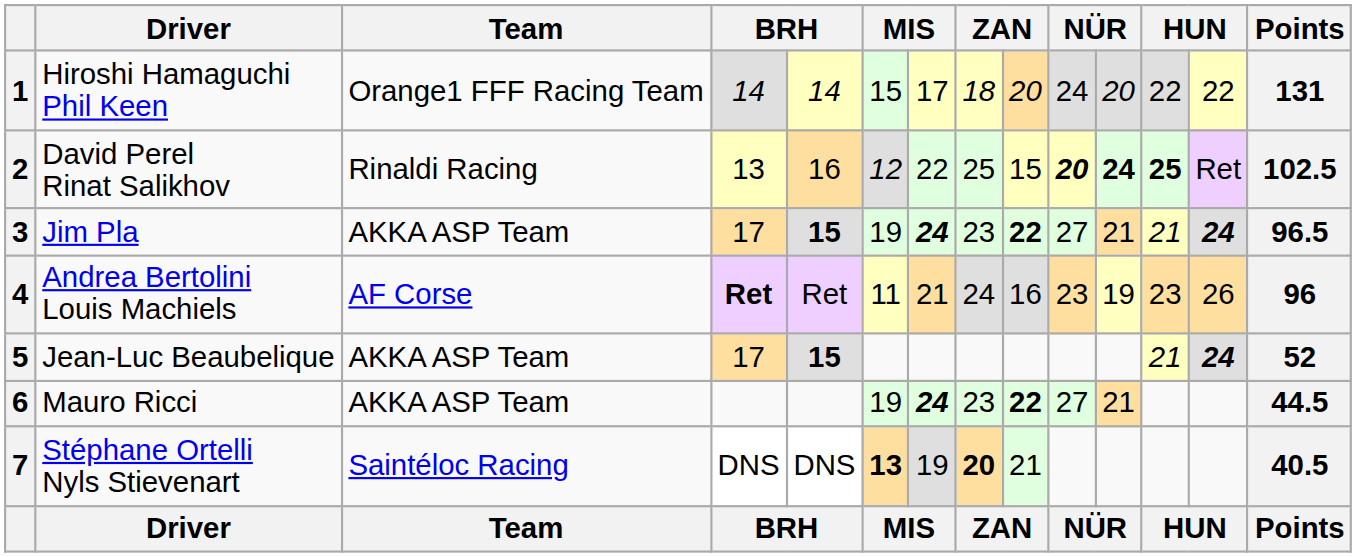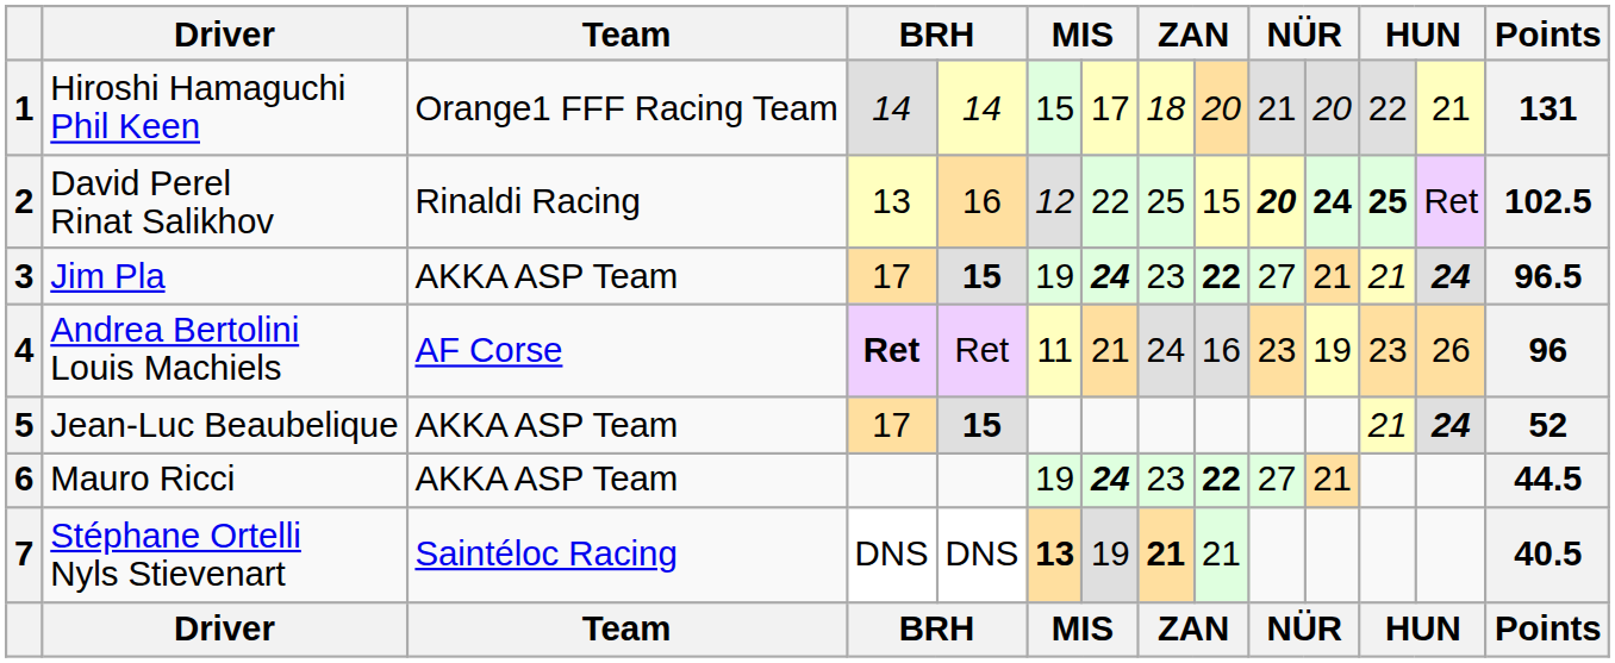 <table class="wikitable" style="font-size: 85%; text-align:center;">
 <tr>
 <th></th>
 <th>Driver</th>
 <th>Team</th>
 <th colspan=2>BRH<br></th>
 <th colspan=2>MIS<br></th>
 <th colspan=2>ZAN<br></th>
 <th colspan=2>NÜR<br></th>
 <th colspan=2>HUN<br></th>
 <th>Points</th>
 </tr>
 <tr>
 <th>1</th>
 <td align=left> Hiroshi Hamaguchi<br> <a href='#'>Phil Keen</a></td>
 <td align=left> Orange1 FFF Racing Team</td>
 <td style="background:#DFDFDF;"><em>14</em></td>
 <td style="background:#FFFFBF;"><em>14</em></td>
 <td style="background:#DFFFDF;">15</td>
 <td style="background:#FFFFBF;">17</td>
 <td style="background:#FFFFBF;"><em>18</em></td>
 <td style="background:#FFDF9F;"><em>20</em></td>
-<td style="background:#DFDFDF;">24</td>
+<td style="background:#DFDFDF;">21</td>
 <td style="background:#DFDFDF;"><em>20</em></td>
 <td style="background:#DFDFDF;">22</td>
-<td style="background:#FFFFBF;">22</td>
+<td style="background:#FFFFBF;">21</td>
 <th>131</th>
 </tr>
 <tr>
 <th>2</th>
 <td align=left> David Perel<br> Rinat Salikhov</td>
 <td align=left> Rinaldi Racing</td>
 <td style="background:#FFFFBF;">13</td>
 <td style="background:#FFDF9F;">16</td>
 <td style="background:#DFDFDF;"><em>12</em></td>
 <td style="background:#DFFFDF;">22</td>
 <td style="background:#DFFFDF;">25</td>
 <td style="background:#FFFFBF;">15</td>
 <td style="background:#FFFFBF;"><strong><em>20</em></strong></td>
 <td style="background:#DFFFDF;"><strong>24</strong></td>
 <td style="background:#DFFFDF;"><strong>25</strong></td>
 <td style="background:#EFCFFF;">Ret</td>
 <th>102.5</th>
 </tr>
 <tr>
 <th>3</th>
 <td align=left> <a href='#'>Jim Pla</a></td>
 <td align=left> AKKA ASP Team</td>
 <td style="background:#FFDF9F;">17</td>
 <td style="background:#DFDFDF;"><strong>15</strong></td>
 <td style="background:#DFFFDF;">19</td>
 <td style="background:#DFFFDF;"><strong><em>24</em></strong></td>
 <td style="background:#DFFFDF;">23</td>
 <td style="background:#DFFFDF;"><strong>22</strong></td>
 <td style="background:#DFFFDF;">27</td>
 <td style="background:#FFDF9F;">21</td>
 <td style="background:#FFFFBF;"><em>21</em></td>
 <td style="background:#DFDFDF;"><strong><em>24</em></strong></td>
 <th>96.5</th>
 </tr>
 <tr>
 <th>4</th>
 <td align=left> <a href='#'>Andrea Bertolini</a><br> Louis Machiels</td>
 <td align=left> <a href='#'>AF Corse</a></td>
 <td style="background:#EFCFFF;"><strong>Ret</strong></td>
 <td style="background:#EFCFFF;">Ret</td>
 <td style="background:#FFFFBF;">11</td>
 <td style="background:#FFDF9F;">21</td>
 <td style="background:#DFDFDF;">24</td>
 <td style="background:#DFDFDF;">16</td>
 <td style="background:#FFDF9F;">23</td>
 <td style="background:#FFFFBF;">19</td>
 <td style="background:#FFDF9F;">23</td>
 <td style="background:#FFDF9F;">26</td>
 <th>96</th>
 </tr>
 <tr>
 <th>5</th>
 <td align=left> Jean-Luc Beaubelique</td>
 <td align=left> AKKA ASP Team</td>
 <td style="background:#FFDF9F;">17</td>
 <td style="background:#DFDFDF;"><strong>15</strong></td>
 <td></td>
 <td></td>
 <td></td>
 <td></td>
 <td></td>
 <td></td>
 <td style="background:#FFFFBF;"><em>21</em></td>
 <td style="background:#DFDFDF;"><strong><em>24</em></strong></td>
 <th>52</th>
 </tr>
 <tr>
 <th>6</th>
 <td align=left> Mauro Ricci</td>
 <td align=left> AKKA ASP Team</td>
 <td></td>
 <td></td>
 <td style="background:#DFFFDF;">19</td>
 <td style="background:#DFFFDF;"><strong><em>24</em></strong></td>
 <td style="background:#DFFFDF;">23</td>
 <td style="background:#DFFFDF;"><strong>22</strong></td>
 <td style="background:#DFFFDF;">27</td>
 <td style="background:#FFDF9F;">21</td>
 <td></td>
 <td></td>
 <th>44.5</th>
 </tr>
 <tr>
 <th>7</th>
 <td align=left> <a href='#'>Stéphane Ortelli</a><br> Nyls Stievenart</td>
 <td align=left> <a href='#'>Saintéloc Racing</a></td>
 <td style="background:#FFFFFF;">DNS</td>
 <td style="background:#FFFFFF;">DNS</td>
 <td style="background:#FFDF9F;"><strong>13</strong></td>
 <td style="background:#DFDFDF;">19</td>
-<td style="background:#FFDF9F;"><strong>20</strong></td>
+<td style="background:#FFDF9F;"><strong>21</strong></td>
 <td style="background:#DFFFDF;">21</td>
 <td></td>
 <td></td>
 <td></td>
 <td></td>
 <th>40.5</th>
 </tr>
 <tr valign="top">
 <th valign=middle></th>
 <th valign=middle>Driver</th>
 <th valign=middle>Team</th>
 <th colspan=2>BRH<br></th>
 <th colspan=2>MIS<br></th>
 <th colspan=2>ZAN<br></th>
 <th colspan=2>NÜR<br></th>
 <th colspan=2>HUN<br></th>
 <th valign=middle>Points</th>
 </tr>
 </table>
